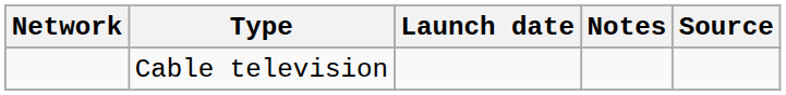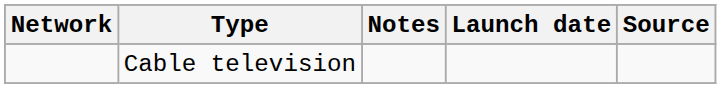 <table class="wikitable sortable">
 <tr>
 <th>Network</th>
 <th>Type</th>
+<th>Notes</th>
 <th>Launch date</th>
-<th>Notes</th>
 <th>Source</th>
 </tr>
 <tr>
 <td><a href='#'></a></td>
 <td>Cable television</td>
 <td></td>
 <td></td>
 <td></td>
 </tr>
 </table>
